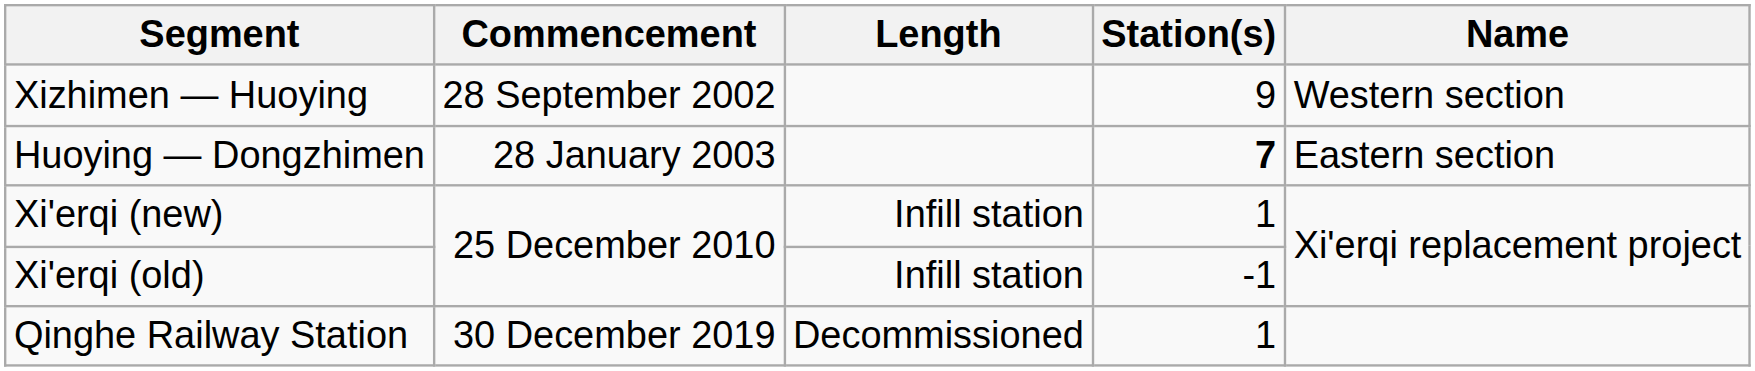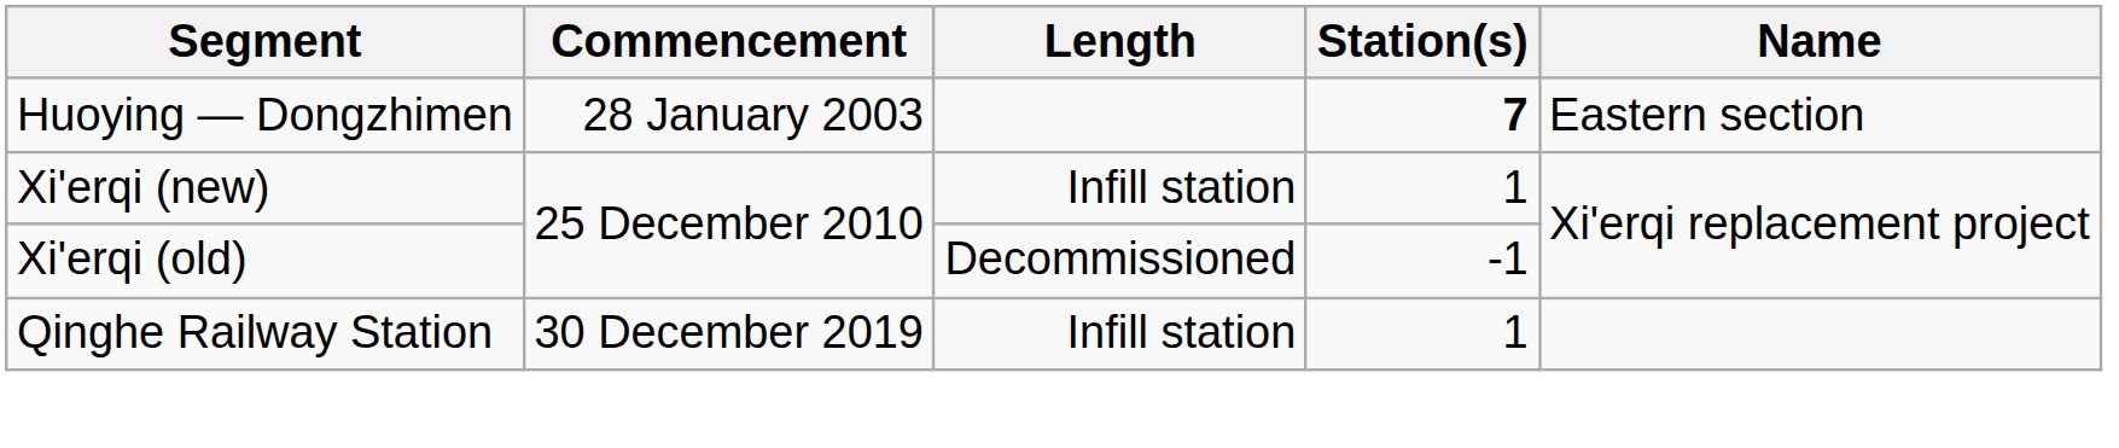 <table class="wikitable" style="border-collapse: collapse; text-align: right;">
 <tr>
 <th>Segment</th>
 <th>Commencement</th>
 <th>Length</th>
 <th>Station(s)</th>
 <th>Name</th>
-</tr>
-<tr>
-<td style="text-align: left;">Xizhimen — Huoying</td>
-<td>28 September 2002</td>
-<td></td>
-<td>9</td>
-<td style="text-align: left;">Western section</td>
 </tr>
 <tr>
 <td style="text-align: left;">Huoying — Dongzhimen</td>
 <td>28 January 2003</td>
 <td></td>
 <td><strong>7</strong></td>
 <td style="text-align: left;">Eastern section</td>
 </tr>
 <tr>
 <td style="text-align: left;">Xi'erqi (new)</td>
 <td rowspan="2">25 December 2010</td>
 <td>Infill station</td>
 <td>1</td>
 <td rowspan="2" style="text-align: left;">Xi'erqi replacement project</td>
 </tr>
 <tr>
 <td style="text-align: left;">Xi'erqi (old)</td>
-<td>Infill station</td>
+<td>Decommissioned</td>
 <td>-1</td>
 </tr>
 <tr>
 <td style="text-align: left;">Qinghe Railway Station</td>
 <td>30 December 2019</td>
-<td>Decommissioned</td>
+<td>Infill station</td>
 <td>1</td>
 <td></td>
 </tr>
 </table>
